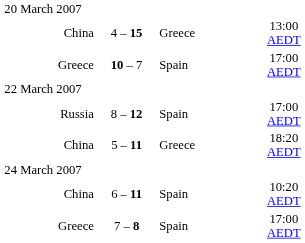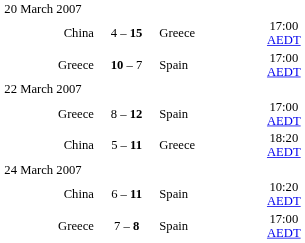 <table style="text-align:center" width=400>
 <tr>
 <th width=15%></th>
 <th width=10%></th>
 <th width=15%></th>
 <th width=10%></th>
 </tr>
 <tr align="left">
 <td colspan=2>20 March 2007</td>
 </tr>
 <tr>
 <td align="right">China</td>
 <td>4 – <strong>15</strong></td>
 <td align="left">Greece</td>
-<td>13:00 <a href='#'>AEDT</a></td>
+<td>17:00 <a href='#'>AEDT</a></td>
 </tr>
 <tr>
 <td align="right">Greece</td>
 <td><strong>10</strong> – 7</td>
 <td align="left">Spain</td>
 <td>17:00 <a href='#'>AEDT</a></td>
 </tr>
 <tr align="left">
 <td colspan=2>22 March 2007</td>
 </tr>
 <tr>
-<td align="right">Russia</td>
+<td align="right">Greece</td>
 <td>8 – <strong>12</strong></td>
 <td align="left">Spain</td>
 <td>17:00 <a href='#'>AEDT</a></td>
 </tr>
 <tr>
 <td align="right">China</td>
 <td>5 – <strong>11</strong></td>
 <td align="left">Greece</td>
 <td>18:20 <a href='#'>AEDT</a></td>
 </tr>
 <tr align="left">
 <td colspan=2>24 March 2007</td>
 </tr>
 <tr>
 <td align="right">China</td>
 <td>6 – <strong>11</strong></td>
 <td align="left">Spain</td>
 <td>10:20 <a href='#'>AEDT</a></td>
 </tr>
 <tr>
 <td align="right">Greece</td>
 <td>7 – <strong>8</strong></td>
 <td align="left">Spain</td>
 <td>17:00 <a href='#'>AEDT</a></td>
 </tr>
 </table>
